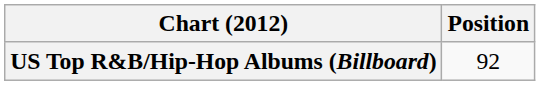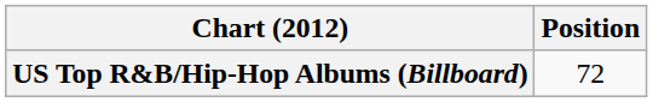 <table class="wikitable plainrowheaders" style="text-align:center">
 <tr>
 <th scope="col">Chart (2012)</th>
 <th scope="col">Position</th>
 </tr>
 <tr>
 <th scope="row">US Top R&B/Hip-Hop Albums (<em>Billboard</em>)</th>
-<td>92</td>
+<td>72</td>
 </tr>
 </table>
